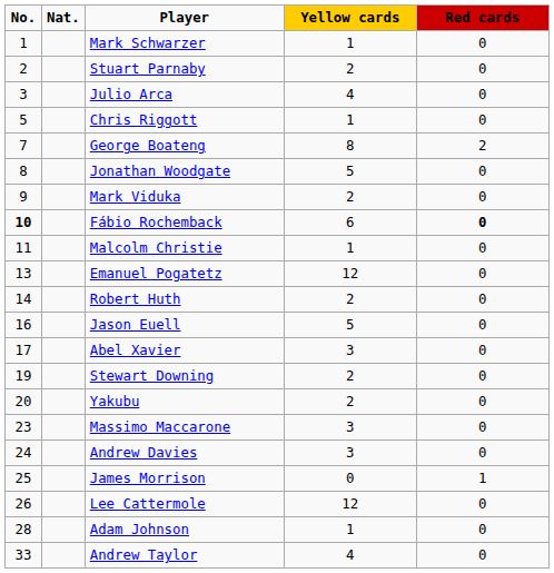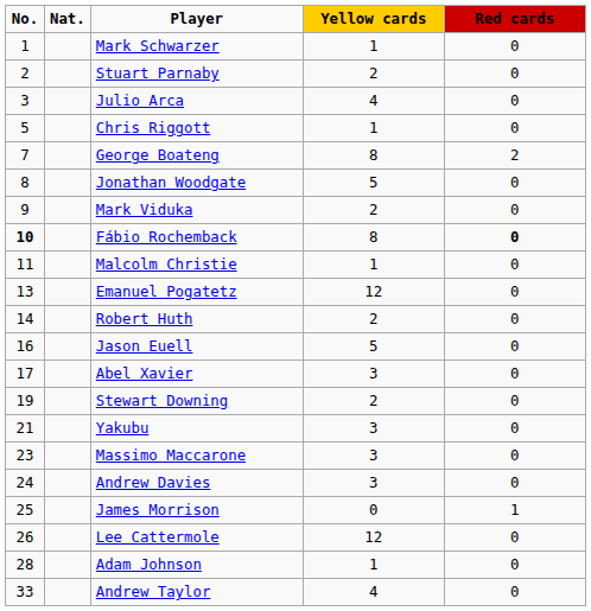 <table class="sortable" border="2" cellpadding="4" cellspacing="0" style="text-align:center; margin: 1em 1em 1em 0; background: #f9f9f9; border: 1px #aaa solid; border-collapse: collapse; font-size: 95%;">
 <tr>
 <th width="24px">No.</th>
 <th class="unsortable" width="24px">Nat.</th>
 <th class="unsortable" width="170px">Player</th>
 <th width="110px" style="background: #FFCC00"> Yellow cards</th>
 <th width="110px" style="background: #CC0000"> Red cards</th>
 </tr>
 <tr>
 <td>1</td>
 <td></td>
 <td align="left"><a href='#'>Mark Schwarzer</a></td>
 <td>1</td>
 <td>0</td>
 </tr>
 <tr>
 <td>2</td>
 <td></td>
 <td align="left"><a href='#'>Stuart Parnaby</a></td>
 <td>2</td>
 <td>0</td>
 </tr>
 <tr>
 <td>3</td>
 <td></td>
 <td align="left"><a href='#'>Julio Arca</a></td>
 <td>4</td>
 <td>0</td>
 </tr>
 <tr>
 <td>5</td>
 <td></td>
 <td align="left"><a href='#'>Chris Riggott</a></td>
 <td>1</td>
 <td>0</td>
 </tr>
 <tr>
 <td>7</td>
 <td></td>
 <td align="left"><a href='#'>George Boateng</a></td>
 <td>8</td>
 <td>2</td>
 </tr>
 <tr>
 <td>8</td>
 <td></td>
 <td align="left"><a href='#'>Jonathan Woodgate</a></td>
 <td>5</td>
 <td>0</td>
 </tr>
 <tr>
 <td>9</td>
 <td></td>
 <td align="left"><a href='#'>Mark Viduka</a></td>
 <td>2</td>
 <td>0</td>
 </tr>
 <tr>
 <td><strong>10</strong></td>
 <td></td>
 <td align="left"><a href='#'>Fábio Rochemback</a></td>
-<td>6</td>
+<td>8</td>
 <td><strong>0</strong></td>
 </tr>
 <tr>
 <td>11</td>
 <td></td>
 <td align="left"><a href='#'>Malcolm Christie</a></td>
 <td>1</td>
 <td>0</td>
 </tr>
 <tr>
 <td>13</td>
 <td></td>
 <td align="left"><a href='#'>Emanuel Pogatetz</a></td>
 <td>12</td>
 <td>0</td>
 </tr>
 <tr>
 <td>14</td>
 <td></td>
 <td align="left"><a href='#'>Robert Huth</a></td>
 <td>2</td>
 <td>0</td>
 </tr>
 <tr>
 <td>16</td>
 <td></td>
 <td align="left"><a href='#'>Jason Euell</a></td>
 <td>5</td>
 <td>0</td>
 </tr>
 <tr>
 <td>17</td>
 <td></td>
 <td align="left"><a href='#'>Abel Xavier</a></td>
 <td>3</td>
 <td>0</td>
 </tr>
 <tr>
 <td>19</td>
 <td></td>
 <td align="left"><a href='#'>Stewart Downing</a></td>
 <td>2</td>
 <td>0</td>
 </tr>
 <tr>
-<td>20</td>
+<td>21</td>
 <td></td>
 <td align="left"><a href='#'>Yakubu</a></td>
-<td>2</td>
+<td>3</td>
 <td>0</td>
 </tr>
 <tr>
 <td>23</td>
 <td></td>
 <td align="left"><a href='#'>Massimo Maccarone</a></td>
 <td>3</td>
 <td>0</td>
 </tr>
 <tr>
 <td>24</td>
 <td></td>
 <td align="left"><a href='#'>Andrew Davies</a></td>
 <td>3</td>
 <td>0</td>
 </tr>
 <tr>
 <td>25</td>
 <td></td>
 <td align="left"><a href='#'>James Morrison</a></td>
 <td>0</td>
 <td>1</td>
 </tr>
 <tr>
 <td>26</td>
 <td></td>
 <td align="left"><a href='#'>Lee Cattermole</a></td>
 <td>12</td>
 <td>0</td>
 </tr>
 <tr>
 <td>28</td>
 <td></td>
 <td align="left"><a href='#'>Adam Johnson</a></td>
 <td>1</td>
 <td>0</td>
 </tr>
 <tr>
 <td>33</td>
 <td></td>
 <td align="left"><a href='#'>Andrew Taylor</a></td>
 <td>4</td>
 <td>0</td>
 </tr>
 <tr>
 </tr>
 </table>
